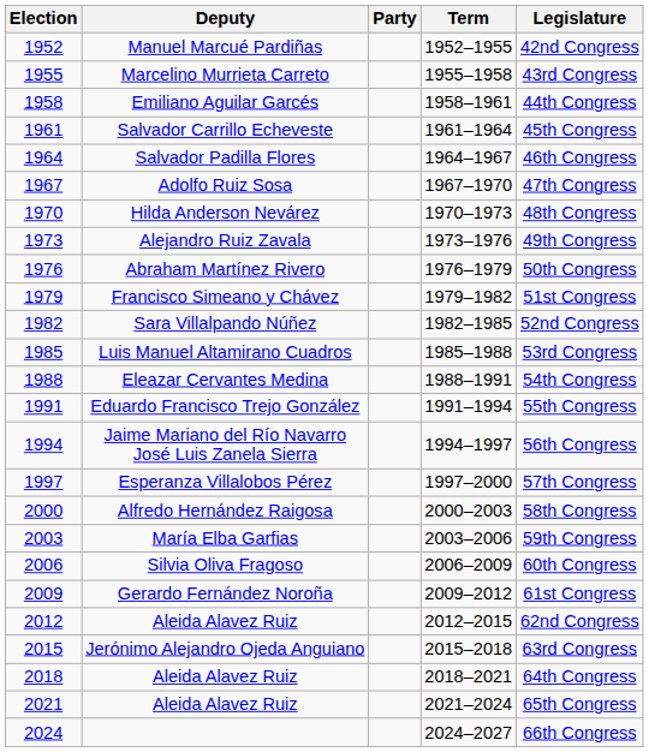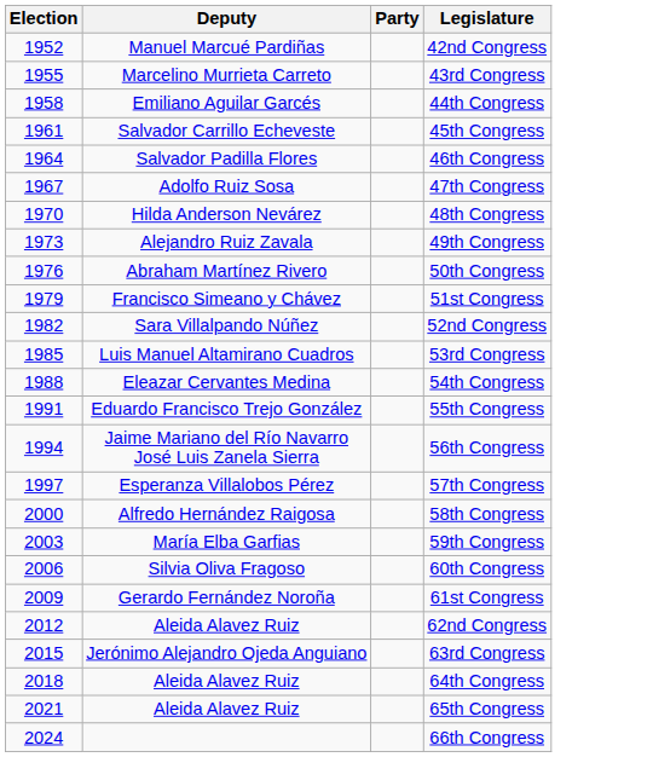 <table class="wikitable sortable" style="text-align: center">
 <tr>
 <th>Election</th>
 <th class="unsortable">Deputy</th>
 <th class="unsortable">Party</th>
-<th class="unsortable">Term</th>
 <th class="unsortable">Legislature</th>
 </tr>
 <tr>
 <td><a href='#'>1952</a></td>
 <td><a href='#'>Manuel Marcué Pardiñas</a></td>
 <td></td>
-<td>1952–1955</td>
 <td><a href='#'>42nd Congress</a></td>
 </tr>
 <tr>
 <td><a href='#'>1955</a></td>
 <td><a href='#'>Marcelino Murrieta Carreto</a></td>
 <td></td>
-<td>1955–1958</td>
 <td><a href='#'>43rd Congress</a></td>
 </tr>
 <tr>
 <td><a href='#'>1958</a></td>
 <td><a href='#'>Emiliano Aguilar Garcés</a></td>
 <td></td>
-<td>1958–1961</td>
 <td><a href='#'>44th Congress</a></td>
 </tr>
 <tr>
 <td><a href='#'>1961</a></td>
 <td><a href='#'>Salvador Carrillo Echeveste</a></td>
 <td></td>
-<td>1961–1964</td>
 <td><a href='#'>45th Congress</a></td>
 </tr>
 <tr>
 <td><a href='#'>1964</a></td>
 <td><a href='#'>Salvador Padilla Flores</a></td>
 <td></td>
-<td>1964–1967</td>
 <td><a href='#'>46th Congress</a></td>
 </tr>
 <tr>
 <td><a href='#'>1967</a></td>
 <td><a href='#'>Adolfo Ruiz Sosa</a></td>
 <td></td>
-<td>1967–1970</td>
 <td><a href='#'>47th Congress</a></td>
 </tr>
 <tr>
 <td><a href='#'>1970</a></td>
 <td><a href='#'>Hilda Anderson Nevárez</a></td>
 <td></td>
-<td>1970–1973</td>
 <td><a href='#'>48th Congress</a></td>
 </tr>
 <tr>
 <td><a href='#'>1973</a></td>
 <td><a href='#'>Alejandro Ruiz Zavala</a></td>
 <td></td>
-<td>1973–1976</td>
 <td><a href='#'>49th Congress</a></td>
 </tr>
 <tr>
 <td><a href='#'>1976</a></td>
 <td><a href='#'>Abraham Martínez Rivero</a></td>
 <td></td>
-<td>1976–1979</td>
 <td><a href='#'>50th Congress</a></td>
 </tr>
 <tr>
 <td><a href='#'>1979</a></td>
 <td><a href='#'>Francisco Simeano y Chávez</a></td>
 <td></td>
-<td>1979–1982</td>
 <td><a href='#'>51st Congress</a></td>
 </tr>
 <tr>
 <td><a href='#'>1982</a></td>
 <td><a href='#'>Sara Villalpando Núñez</a></td>
 <td></td>
-<td>1982–1985</td>
 <td><a href='#'>52nd Congress</a></td>
 </tr>
 <tr>
 <td><a href='#'>1985</a></td>
 <td><a href='#'>Luis Manuel Altamirano Cuadros</a></td>
 <td></td>
-<td>1985–1988</td>
 <td><a href='#'>53rd Congress</a></td>
 </tr>
 <tr>
 <td><a href='#'>1988</a></td>
 <td><a href='#'>Eleazar Cervantes Medina</a></td>
 <td></td>
-<td>1988–1991</td>
 <td><a href='#'>54th Congress</a></td>
 </tr>
 <tr>
 <td><a href='#'>1991</a></td>
 <td><a href='#'>Eduardo Francisco Trejo González</a></td>
 <td></td>
-<td>1991–1994</td>
 <td><a href='#'>55th Congress</a></td>
 </tr>
 <tr>
 <td><a href='#'>1994</a></td>
 <td><a href='#'>Jaime Mariano del Río Navarro</a><br><a href='#'>José Luis Zanela Sierra</a></td>
 <td></td>
-<td>1994–1997</td>
 <td><a href='#'>56th Congress</a></td>
 </tr>
 <tr>
 <td><a href='#'>1997</a></td>
 <td><a href='#'>Esperanza Villalobos Pérez</a></td>
 <td></td>
-<td>1997–2000</td>
 <td><a href='#'>57th Congress</a></td>
 </tr>
 <tr>
 <td><a href='#'>2000</a></td>
 <td><a href='#'>Alfredo Hernández Raigosa</a></td>
 <td></td>
-<td>2000–2003</td>
 <td><a href='#'>58th Congress</a></td>
 </tr>
 <tr>
 <td><a href='#'>2003</a></td>
 <td><a href='#'>María Elba Garfias</a></td>
 <td></td>
-<td>2003–2006</td>
 <td><a href='#'>59th Congress</a></td>
 </tr>
 <tr>
 <td><a href='#'>2006</a></td>
 <td><a href='#'>Silvia Oliva Fragoso</a></td>
 <td></td>
-<td>2006–2009</td>
 <td><a href='#'>60th Congress</a></td>
 </tr>
 <tr>
 <td><a href='#'>2009</a></td>
 <td><a href='#'>Gerardo Fernández Noroña</a></td>
 <td></td>
-<td>2009–2012</td>
 <td><a href='#'>61st Congress</a></td>
 </tr>
 <tr>
 <td><a href='#'>2012</a></td>
 <td><a href='#'>Aleida Alavez Ruiz</a></td>
 <td></td>
-<td>2012–2015</td>
 <td><a href='#'>62nd Congress</a></td>
 </tr>
 <tr>
 <td><a href='#'>2015</a></td>
 <td><a href='#'>Jerónimo Alejandro Ojeda Anguiano</a></td>
 <td></td>
-<td>2015–2018</td>
 <td><a href='#'>63rd Congress</a></td>
 </tr>
 <tr>
 <td><a href='#'>2018</a></td>
 <td><a href='#'>Aleida Alavez Ruiz</a></td>
 <td></td>
-<td>2018–2021</td>
 <td><a href='#'>64th Congress</a></td>
 </tr>
 <tr>
 <td><a href='#'>2021</a></td>
 <td><a href='#'>Aleida Alavez Ruiz</a></td>
 <td></td>
-<td>2021–2024</td>
 <td><a href='#'>65th Congress</a></td>
 </tr>
 <tr>
 <td><a href='#'>2024</a></td>
 <td></td>
 <td></td>
-<td>2024–2027</td>
 <td><a href='#'>66th Congress</a></td>
 </tr>
 </table>
